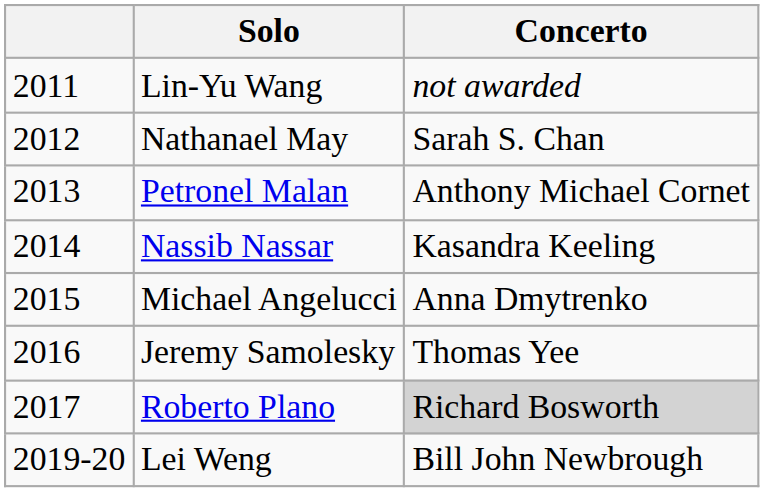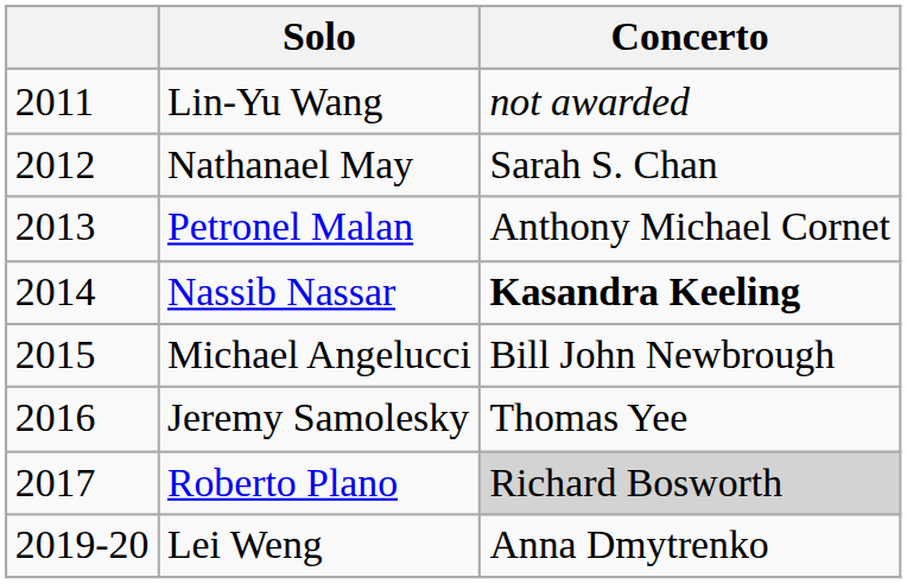 <table class="wikitable">
 <tr>
 <th></th>
 <th>Solo</th>
 <th>Concerto</th>
 </tr>
 <tr>
 <td>2011</td>
 <td>Lin-Yu Wang</td>
 <td><em>not awarded</em></td>
 </tr>
 <tr>
 <td>2012</td>
 <td>Nathanael May</td>
 <td>Sarah S. Chan</td>
 </tr>
 <tr>
 <td>2013</td>
 <td><a href='#'>Petronel Malan</a></td>
 <td>Anthony Michael Cornet</td>
 </tr>
 <tr>
 <td>2014</td>
 <td><a href='#'>Nassib Nassar</a></td>
-<td>Kasandra Keeling</td>
+<td><strong>Kasandra Keeling</strong></td>
 </tr>
 <tr>
 <td>2015</td>
 <td>Michael Angelucci</td>
-<td>Anna Dmytrenko</td>
+<td>Bill John Newbrough</td>
 </tr>
 <tr>
 <td>2016</td>
 <td>Jeremy Samolesky</td>
 <td>Thomas Yee</td>
 </tr>
 <tr>
 <td>2017</td>
 <td><a href='#'>Roberto Plano</a></td>
 <td style="background: lightgrey;">Richard Bosworth</td>
 </tr>
 <tr>
 <td>2019-20</td>
 <td>Lei Weng</td>
-<td>Bill John Newbrough</td>
+<td>Anna Dmytrenko</td>
 </tr>
 </table>
